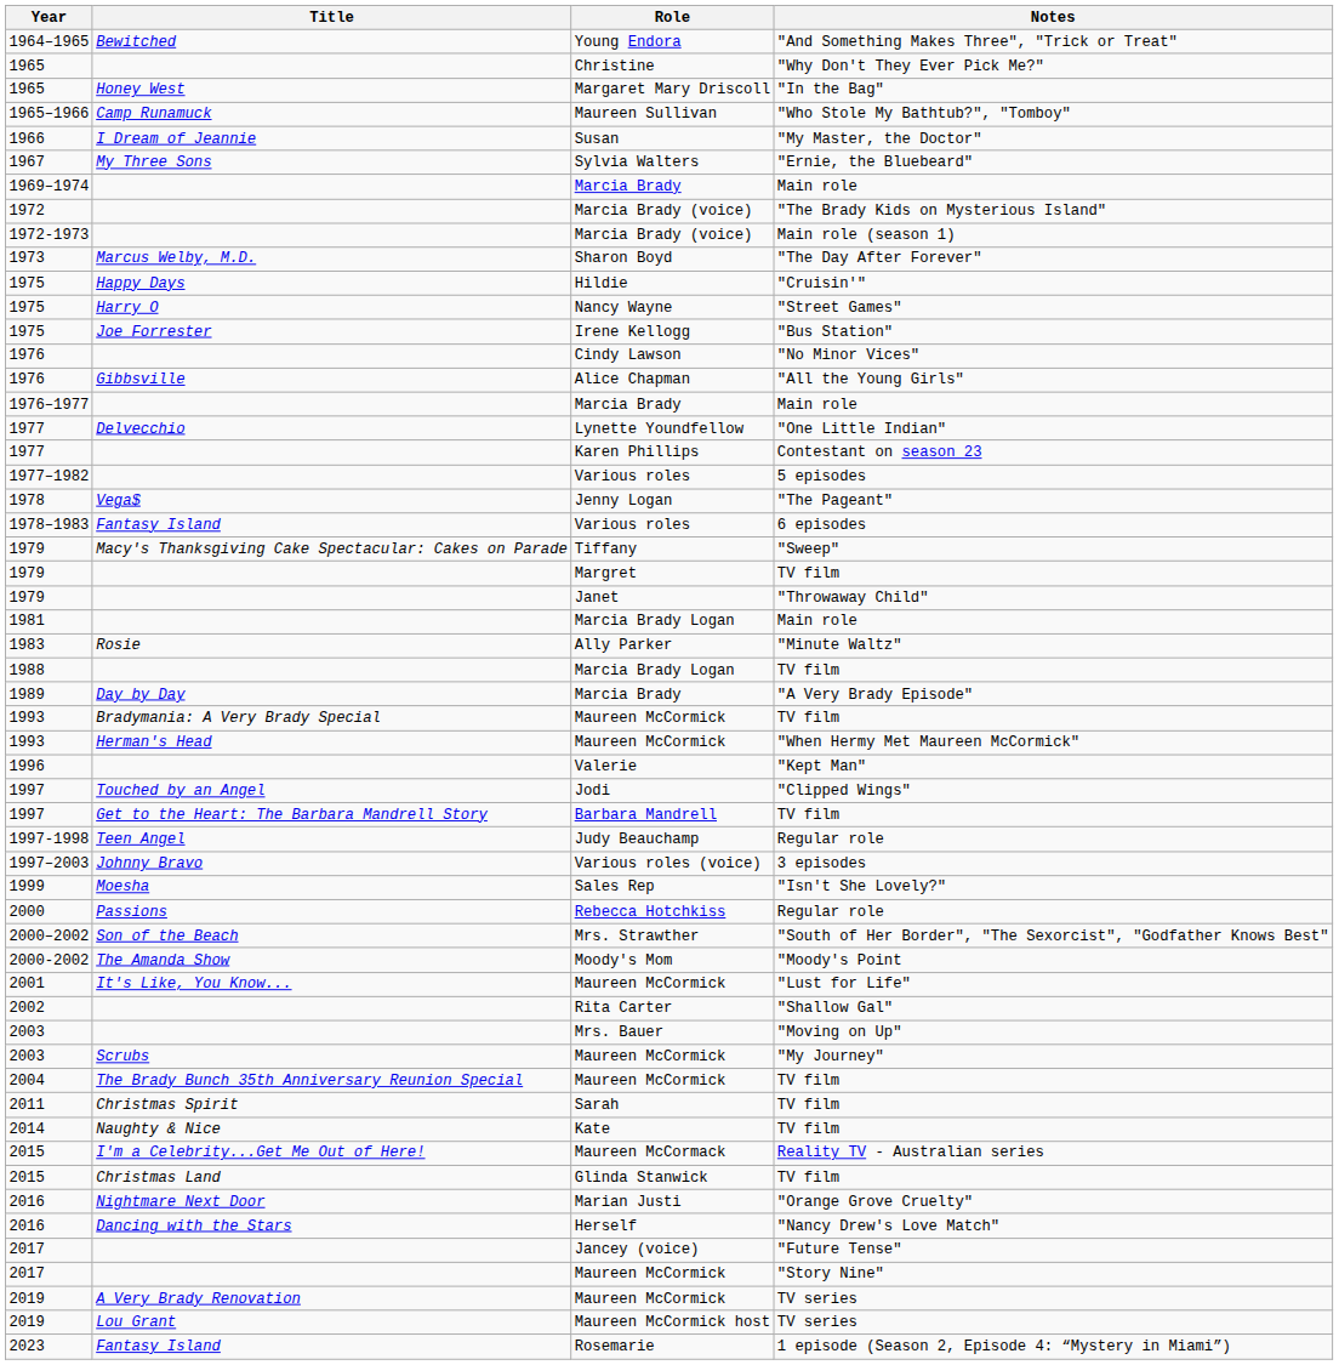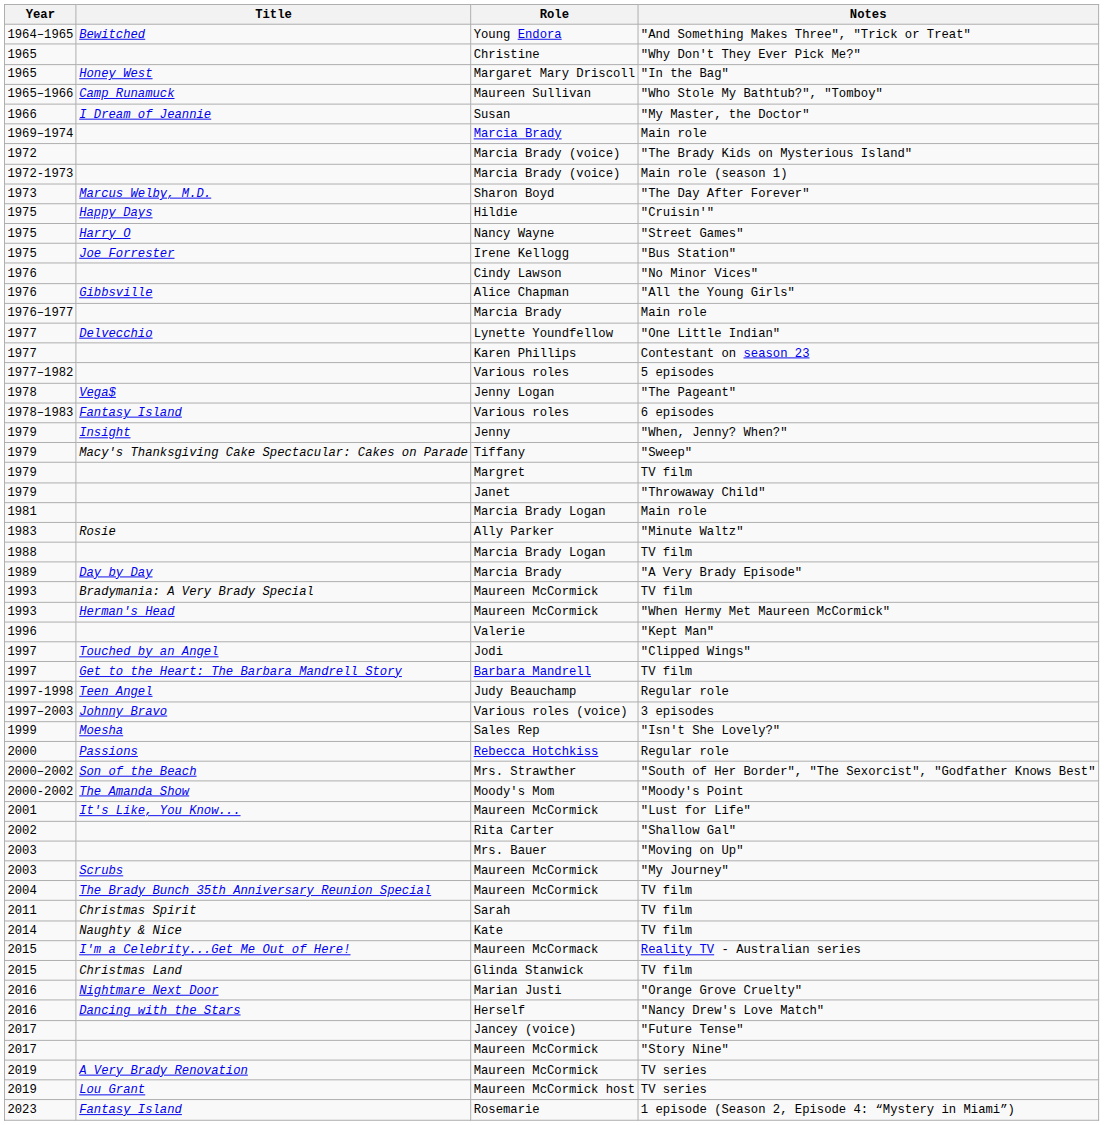 <table class="wikitable sortable">
 <tr>
 <th>Year</th>
 <th>Title</th>
 <th>Role</th>
 <th class="unsortable">Notes</th>
 </tr>
 <tr>
 <td>1964–1965</td>
 <td><em><a href='#'>Bewitched</a></em></td>
 <td>Young <a href='#'>Endora</a></td>
 <td>"And Something Makes Three", "Trick or Treat"</td>
 </tr>
 <tr>
 <td>1965</td>
 <td><em></em></td>
 <td>Christine</td>
 <td>"Why Don't They Ever Pick Me?"</td>
 </tr>
 <tr>
 <td>1965</td>
 <td><em><a href='#'>Honey West</a></em></td>
 <td>Margaret Mary Driscoll</td>
 <td>"In the Bag"</td>
 </tr>
 <tr>
 <td>1965–1966</td>
 <td><em><a href='#'>Camp Runamuck</a></em></td>
 <td>Maureen Sullivan</td>
 <td>"Who Stole My Bathtub?", "Tomboy"</td>
 </tr>
 <tr>
 <td>1966</td>
 <td><em><a href='#'>I Dream of Jeannie</a></em></td>
 <td>Susan</td>
 <td>"My Master, the Doctor"</td>
-</tr>
-<tr>
-<td>1967</td>
-<td><em><a href='#'>My Three Sons</a></em></td>
-<td>Sylvia Walters</td>
-<td>"Ernie, the Bluebeard"</td>
 </tr>
 <tr>
 <td>1969–1974</td>
 <td><em></em></td>
 <td><a href='#'>Marcia Brady</a></td>
 <td>Main role</td>
 </tr>
 <tr>
 <td>1972</td>
 <td><em></em></td>
 <td>Marcia Brady (voice)</td>
 <td>"The Brady Kids on Mysterious Island"</td>
 </tr>
 <tr>
 <td>1972-1973</td>
 <td><em></em></td>
 <td>Marcia Brady (voice)</td>
 <td>Main role (season 1)</td>
 </tr>
 <tr>
 <td>1973</td>
 <td><em><a href='#'>Marcus Welby, M.D.</a></em></td>
 <td>Sharon Boyd</td>
 <td>"The Day After Forever"</td>
 </tr>
 <tr>
 <td>1975</td>
 <td><em><a href='#'>Happy Days</a></em></td>
 <td>Hildie</td>
 <td>"Cruisin'"</td>
 </tr>
 <tr>
 <td>1975</td>
 <td><em><a href='#'>Harry O</a></em></td>
 <td>Nancy Wayne</td>
 <td>"Street Games"</td>
 </tr>
 <tr>
 <td>1975</td>
 <td><em><a href='#'>Joe Forrester</a></em></td>
 <td>Irene Kellogg</td>
 <td>"Bus Station"</td>
 </tr>
 <tr>
 <td>1976</td>
 <td><em></em></td>
 <td>Cindy Lawson</td>
 <td>"No Minor Vices"</td>
 </tr>
 <tr>
 <td>1976</td>
 <td><em><a href='#'>Gibbsville</a></em></td>
 <td>Alice Chapman</td>
 <td>"All the Young Girls"</td>
 </tr>
 <tr>
 <td>1976–1977</td>
 <td><em></em></td>
 <td>Marcia Brady</td>
 <td>Main role</td>
 </tr>
 <tr>
 <td>1977</td>
 <td><em><a href='#'>Delvecchio</a></em></td>
 <td>Lynette Youndfellow</td>
 <td>"One Little Indian"</td>
 </tr>
 <tr>
 <td>1977</td>
 <td><em></em></td>
 <td>Karen Phillips</td>
 <td>Contestant on <a href='#'>season 23</a></td>
 </tr>
 <tr>
 <td>1977–1982</td>
 <td><em></em></td>
 <td>Various roles</td>
 <td>5 episodes</td>
 </tr>
 <tr>
 <td>1978</td>
 <td><em><a href='#'>Vega$</a></em></td>
 <td>Jenny Logan</td>
 <td>"The Pageant"</td>
 </tr>
 <tr>
 <td>1978–1983</td>
 <td><em><a href='#'>Fantasy Island</a></em></td>
 <td>Various roles</td>
 <td>6 episodes</td>
+</tr>
+<tr>
+<td>1979</td>
+<td><em><a href='#'>Insight</a></em></td>
+<td>Jenny</td>
+<td>"When, Jenny? When?"</td>
 </tr>
 <tr>
 <td>1979</td>
 <td><em>Macy's Thanksgiving Cake Spectacular: Cakes on Parade</em></td>
 <td>Tiffany</td>
 <td>"Sweep"</td>
 </tr>
 <tr>
 <td>1979</td>
 <td><em></em></td>
 <td>Margret</td>
 <td>TV film</td>
 </tr>
 <tr>
 <td>1979</td>
 <td><em></em></td>
 <td>Janet</td>
 <td>"Throwaway Child"</td>
 </tr>
 <tr>
 <td>1981</td>
 <td><em></em></td>
 <td>Marcia Brady Logan</td>
 <td>Main role</td>
 </tr>
 <tr>
 <td>1983</td>
 <td><em>Rosie</em></td>
 <td>Ally Parker</td>
 <td>"Minute Waltz"</td>
 </tr>
 <tr>
 <td>1988</td>
 <td><em></em></td>
 <td>Marcia Brady Logan</td>
 <td>TV film</td>
 </tr>
 <tr>
 <td>1989</td>
 <td><em><a href='#'>Day by Day</a></em></td>
 <td>Marcia Brady</td>
 <td>"A Very Brady Episode"</td>
 </tr>
 <tr>
 <td>1993</td>
 <td><em>Bradymania: A Very Brady Special</em></td>
 <td>Maureen McCormick</td>
 <td>TV film</td>
 </tr>
 <tr>
 <td>1993</td>
 <td><em><a href='#'>Herman's Head</a></em></td>
 <td>Maureen McCormick</td>
 <td>"When Hermy Met Maureen McCormick"</td>
 </tr>
 <tr>
 <td>1996</td>
 <td><em></em></td>
 <td>Valerie</td>
 <td>"Kept Man"</td>
 </tr>
 <tr>
 <td>1997</td>
 <td><em><a href='#'>Touched by an Angel</a></em></td>
 <td>Jodi</td>
 <td>"Clipped Wings"</td>
 </tr>
 <tr>
 <td>1997</td>
 <td><em><a href='#'>Get to the Heart: The Barbara Mandrell Story</a></em></td>
 <td><a href='#'>Barbara Mandrell</a></td>
 <td>TV film</td>
 </tr>
 <tr>
 <td>1997-1998</td>
 <td><em><a href='#'>Teen Angel</a></em></td>
 <td>Judy Beauchamp</td>
 <td>Regular role</td>
 </tr>
 <tr>
 <td>1997–2003</td>
 <td><em><a href='#'>Johnny Bravo</a></em></td>
 <td>Various roles (voice)</td>
 <td>3 episodes</td>
 </tr>
 <tr>
 <td>1999</td>
 <td><em><a href='#'>Moesha</a></em></td>
 <td>Sales Rep</td>
 <td>"Isn't She Lovely?"</td>
 </tr>
 <tr>
 <td>2000</td>
 <td><em><a href='#'>Passions</a></em></td>
 <td><a href='#'>Rebecca Hotchkiss</a></td>
 <td>Regular role</td>
 </tr>
 <tr>
 <td>2000–2002</td>
 <td><em><a href='#'>Son of the Beach</a></em></td>
 <td>Mrs. Strawther</td>
 <td>"South of Her Border", "The Sexorcist", "Godfather Knows Best"</td>
 </tr>
 <tr>
 <td>2000-2002</td>
 <td><em><a href='#'>The Amanda Show</a></em></td>
 <td>Moody's Mom</td>
 <td>"Moody's Point</td>
 </tr>
 <tr>
 <td>2001</td>
 <td><em><a href='#'>It's Like, You Know...</a></em></td>
 <td>Maureen McCormick</td>
 <td>"Lust for Life"</td>
 </tr>
 <tr>
 <td>2002</td>
 <td><em></em></td>
 <td>Rita Carter</td>
 <td>"Shallow Gal"</td>
 </tr>
 <tr>
 <td>2003</td>
 <td><em></em></td>
 <td>Mrs. Bauer</td>
 <td>"Moving on Up"</td>
 </tr>
 <tr>
 <td>2003</td>
 <td><em><a href='#'>Scrubs</a></em></td>
 <td>Maureen McCormick</td>
 <td>"My Journey"</td>
 </tr>
 <tr>
 <td>2004</td>
 <td><em><a href='#'>The Brady Bunch 35th Anniversary Reunion Special</a></em></td>
 <td>Maureen McCormick</td>
 <td>TV film</td>
 </tr>
 <tr>
 <td>2011</td>
 <td><em>Christmas Spirit</em></td>
 <td>Sarah</td>
 <td>TV film</td>
 </tr>
 <tr>
 <td>2014</td>
 <td><em>Naughty & Nice</em></td>
 <td>Kate</td>
 <td>TV film</td>
 </tr>
 <tr>
 <td>2015</td>
 <td><em><a href='#'>I'm a Celebrity...Get Me Out of Here!</a></em></td>
 <td>Maureen McCormack</td>
 <td><a href='#'>Reality TV</a> - Australian series</td>
 </tr>
 <tr>
 <td>2015</td>
 <td><em>Christmas Land</em></td>
 <td>Glinda Stanwick</td>
 <td>TV film</td>
 </tr>
 <tr>
 <td>2016</td>
 <td><em><a href='#'>Nightmare Next Door</a></em></td>
 <td>Marian Justi</td>
 <td>"Orange Grove Cruelty"</td>
 </tr>
 <tr>
 <td>2016</td>
 <td><em><a href='#'>Dancing with the Stars</a></em></td>
 <td>Herself</td>
 <td>"Nancy Drew's Love Match"</td>
 </tr>
 <tr>
 <td>2017</td>
 <td><em></em></td>
 <td>Jancey (voice)</td>
 <td>"Future Tense"</td>
 </tr>
 <tr>
 <td>2017</td>
 <td><em></em></td>
 <td>Maureen McCormick</td>
 <td>"Story Nine"</td>
 </tr>
 <tr>
 <td>2019</td>
 <td><em><a href='#'>A Very Brady Renovation</a></em></td>
 <td>Maureen McCormick</td>
 <td>TV series</td>
 </tr>
 <tr>
 <td>2019</td>
 <td><em><a href='#'>Lou Grant</a></em></td>
 <td>Maureen McCormick host</td>
 <td>TV series</td>
 </tr>
 <tr>
 <td>2023</td>
 <td><em><a href='#'>Fantasy Island</a></em></td>
 <td>Rosemarie</td>
 <td>1 episode (Season 2, Episode 4: “Mystery in Miami”)</td>
 </tr>
 </table>
